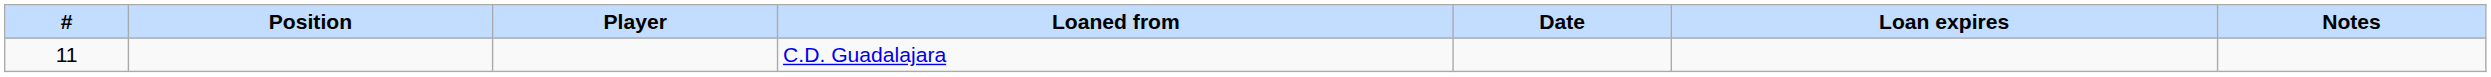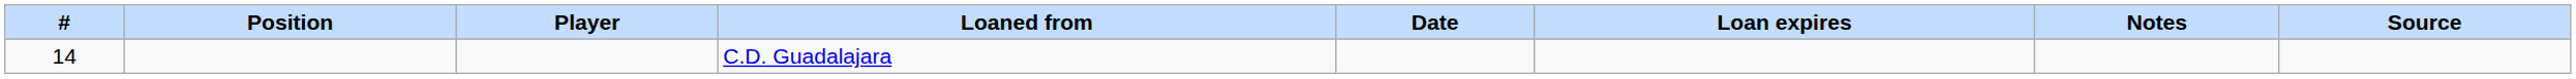 <table class="wikitable sortable" style="width:90%; text-align:center; font-size:95%; text-align:left;">
 <tr>
 <th style="background:#c2ddff;">#</th>
 <th style="background:#c2ddff;">Position</th>
 <th style="background:#c2ddff;">Player</th>
 <th style="background:#c2ddff;">Loaned from</th>
 <th style="background:#c2ddff;">Date</th>
 <th style="background:#c2ddff;">Loan expires</th>
 <th style="background:#c2ddff;">Notes</th>
+<th style="background:#c2ddff;">Source</th>
 </tr>
 <tr>
-<td align=center>11</td>
+<td align=center>14</td>
 <td align=center></td>
 <td></td>
 <td> <a href='#'>C.D. Guadalajara</a></td>
 <td></td>
 <td></td>
 <td></td>
+<td></td>
 </tr>
 </table>
